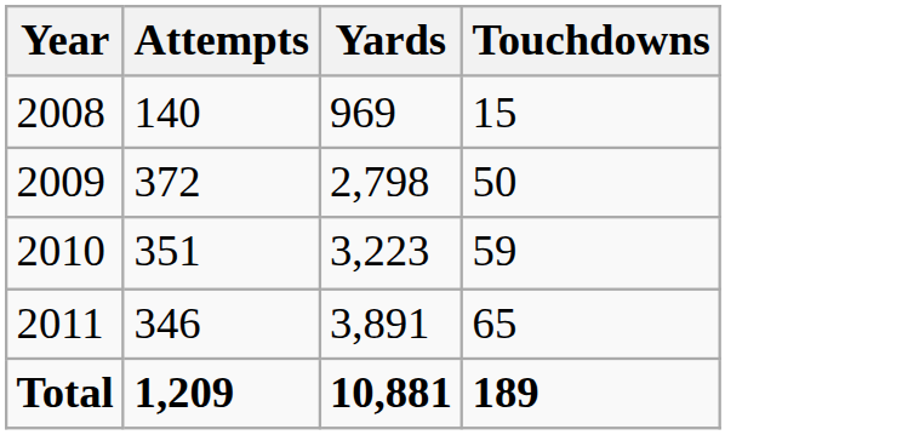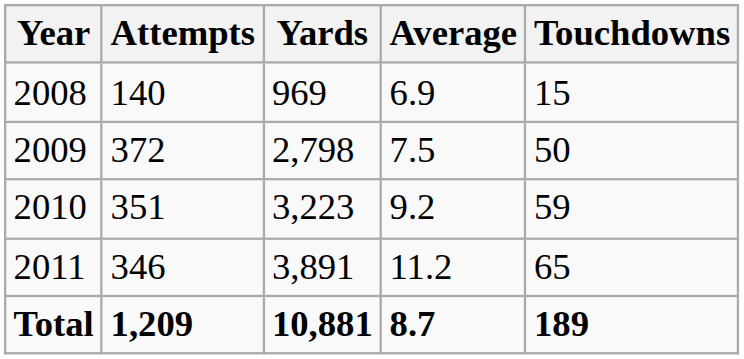 <table class="wikitable">
 <tr>
 <th>Year</th>
 <th>Attempts</th>
 <th>Yards</th>
+<th>Average</th>
 <th>Touchdowns</th>
 </tr>
 <tr>
 <td>2008</td>
 <td>140</td>
 <td>969</td>
+<td>6.9</td>
 <td>15</td>
 </tr>
 <tr>
 <td>2009</td>
 <td>372</td>
 <td>2,798</td>
+<td>7.5</td>
 <td>50</td>
 </tr>
 <tr>
 <td>2010</td>
 <td>351</td>
 <td>3,223</td>
+<td>9.2</td>
 <td>59</td>
 </tr>
 <tr>
 <td>2011</td>
 <td>346</td>
 <td>3,891</td>
+<td>11.2</td>
 <td>65</td>
 </tr>
 <tr>
 <td><strong>Total</strong></td>
 <td><strong>1,209</strong></td>
 <td><strong>10,881</strong></td>
+<td><strong>8.7</strong></td>
 <td><strong>189</strong></td>
 </tr>
 </table>
